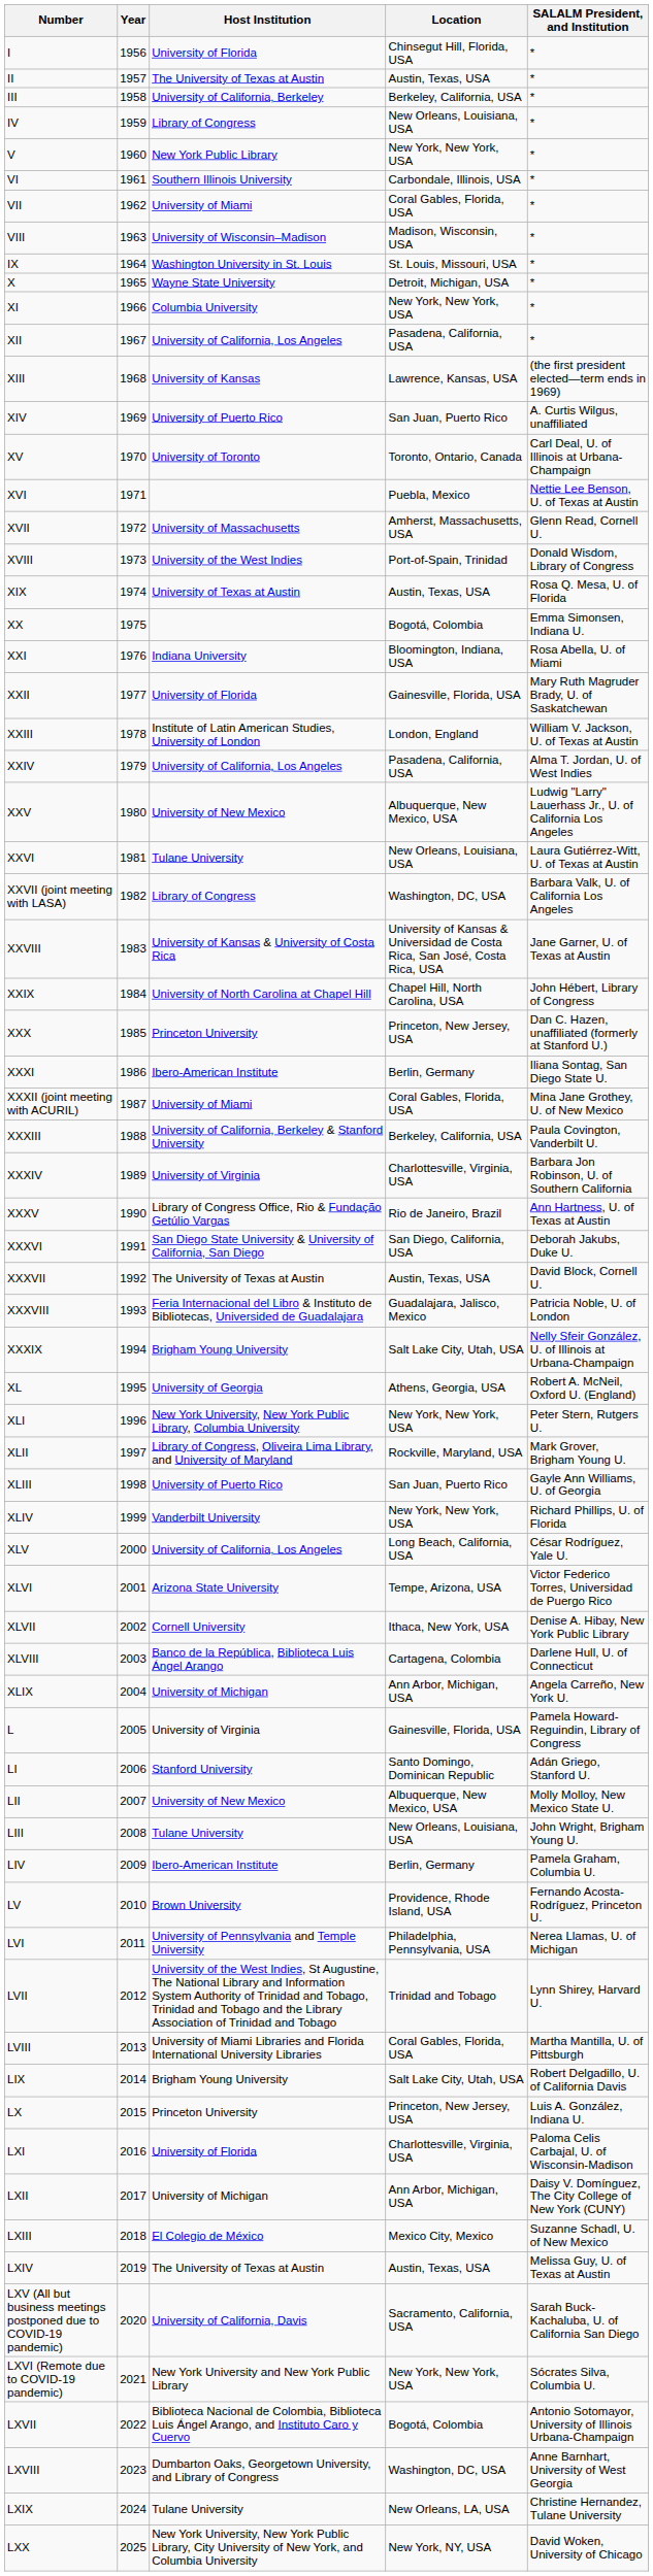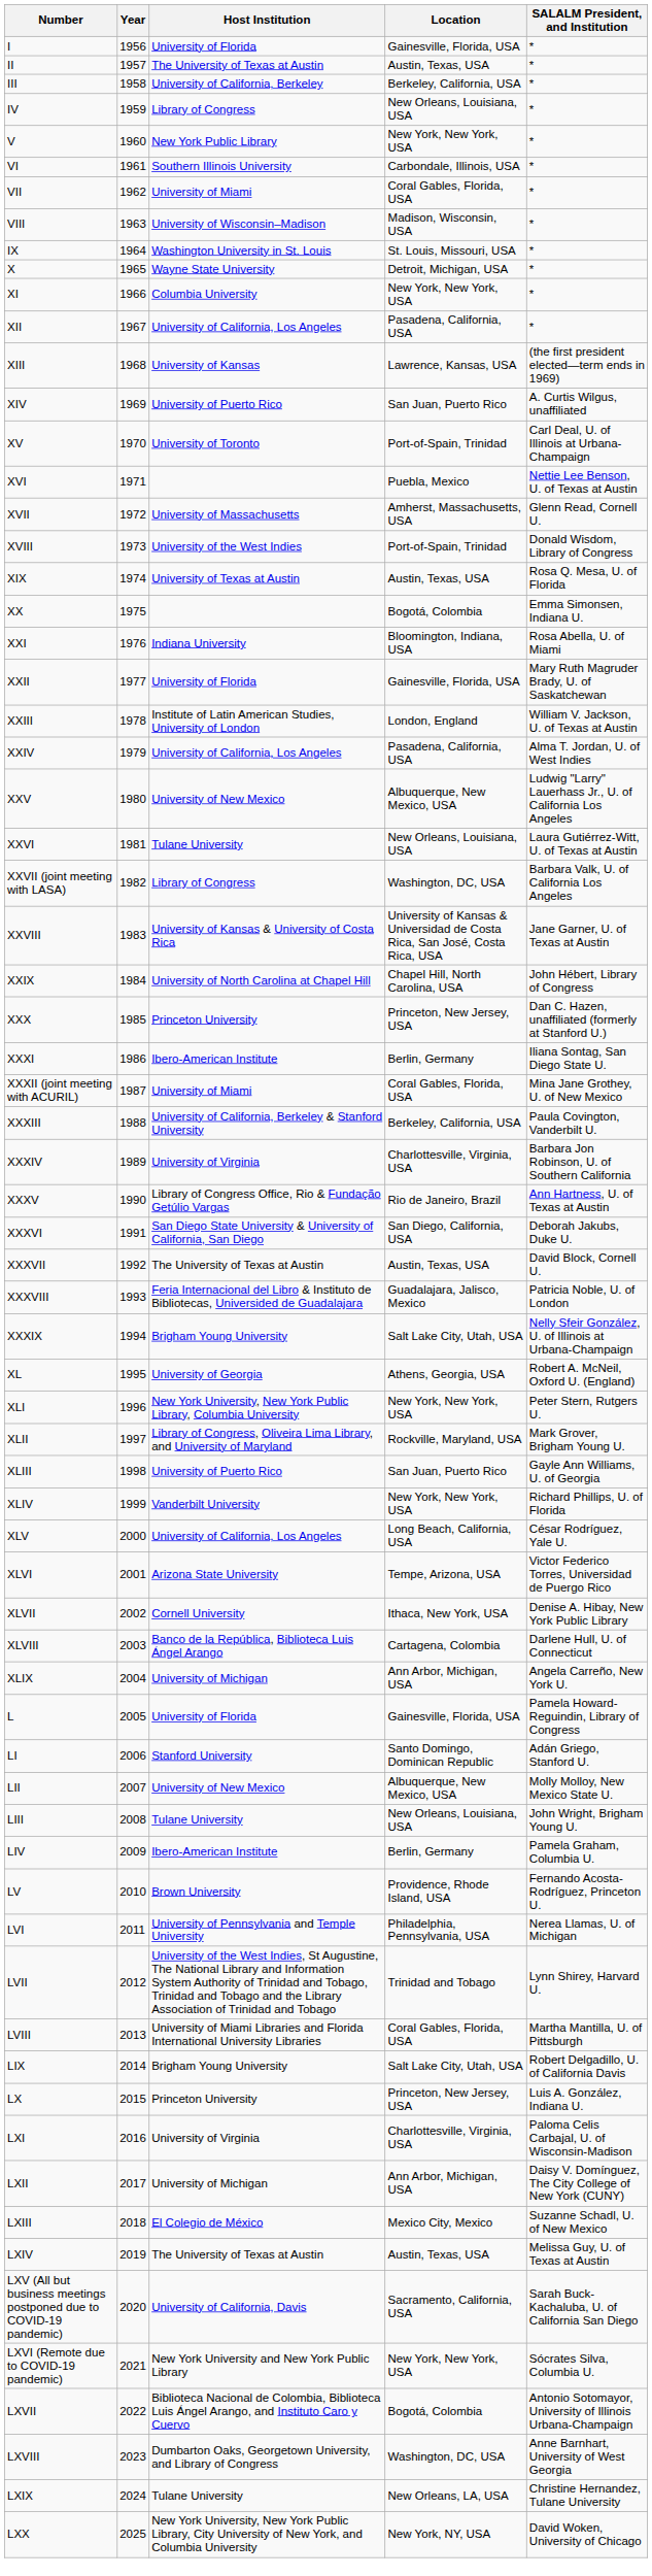 <table class="wikitable">
 <tr>
 <th>Number</th>
 <th>Year</th>
 <th>Host Institution</th>
 <th>Location</th>
 <th>SALALM President, and Institution</th>
 </tr>
 <tr>
 <td>I</td>
 <td>1956</td>
 <td><a href='#'>University of Florida</a></td>
-<td>Chinsegut Hill, Florida, USA</td>
+<td>Gainesville, Florida, USA</td>
 <td>*</td>
 </tr>
 <tr>
 <td>II</td>
 <td>1957</td>
 <td><a href='#'>The University of Texas at Austin</a></td>
 <td>Austin, Texas, USA</td>
 <td>*</td>
 </tr>
 <tr>
 <td>III</td>
 <td>1958</td>
 <td><a href='#'>University of California, Berkeley</a></td>
 <td>Berkeley, California, USA</td>
 <td>*</td>
 </tr>
 <tr>
 <td>IV</td>
 <td>1959</td>
 <td><a href='#'>Library of Congress</a></td>
 <td>New Orleans, Louisiana, USA</td>
 <td>*</td>
 </tr>
 <tr>
 <td>V</td>
 <td>1960</td>
 <td><a href='#'>New York Public Library</a></td>
 <td>New York, New York, USA</td>
 <td>*</td>
 </tr>
 <tr>
 <td>VI</td>
 <td>1961</td>
 <td><a href='#'>Southern Illinois University</a></td>
 <td>Carbondale, Illinois, USA</td>
 <td>*</td>
 </tr>
 <tr>
 <td>VII</td>
 <td>1962</td>
 <td><a href='#'>University of Miami</a></td>
 <td>Coral Gables, Florida, USA</td>
 <td>*</td>
 </tr>
 <tr>
 <td>VIII</td>
 <td>1963</td>
 <td><a href='#'>University of Wisconsin–Madison</a></td>
 <td>Madison, Wisconsin, USA</td>
 <td>*</td>
 </tr>
 <tr>
 <td>IX</td>
 <td>1964</td>
 <td><a href='#'>Washington University in St. Louis</a></td>
 <td>St. Louis, Missouri, USA</td>
 <td>*</td>
 </tr>
 <tr>
 <td>X</td>
 <td>1965</td>
 <td><a href='#'>Wayne State University</a></td>
 <td>Detroit, Michigan, USA</td>
 <td>*</td>
 </tr>
 <tr>
 <td>XI</td>
 <td>1966</td>
 <td><a href='#'>Columbia University</a></td>
 <td>New York, New York, USA</td>
 <td>*</td>
 </tr>
 <tr>
 <td>XII</td>
 <td>1967</td>
 <td><a href='#'>University of California, Los Angeles</a></td>
 <td>Pasadena, California, USA</td>
 <td>*</td>
 </tr>
 <tr>
 <td>XIII</td>
 <td>1968</td>
 <td><a href='#'>University of Kansas</a></td>
 <td>Lawrence, Kansas, USA</td>
 <td>(the first president elected—term ends in 1969)</td>
 </tr>
 <tr>
 <td>XIV</td>
 <td>1969</td>
 <td><a href='#'>University of Puerto Rico</a></td>
 <td>San Juan, Puerto Rico</td>
 <td>A. Curtis Wilgus, unaffiliated</td>
 </tr>
 <tr>
 <td>XV</td>
 <td>1970</td>
 <td><a href='#'>University of Toronto</a></td>
-<td>Toronto, Ontario, Canada</td>
+<td>Port-of-Spain, Trinidad</td>
 <td>Carl Deal, U. of Illinois at Urbana-Champaign</td>
 </tr>
 <tr>
 <td>XVI</td>
 <td>1971</td>
 <td></td>
 <td>Puebla, Mexico</td>
 <td><a href='#'>Nettie Lee Benson</a>, U. of Texas at Austin</td>
 </tr>
 <tr>
 <td>XVII</td>
 <td>1972</td>
 <td><a href='#'>University of Massachusetts</a></td>
 <td>Amherst, Massachusetts, USA</td>
 <td>Glenn Read, Cornell U.</td>
 </tr>
 <tr>
 <td>XVIII</td>
 <td>1973</td>
 <td><a href='#'>University of the West Indies</a></td>
 <td>Port-of-Spain, Trinidad</td>
 <td>Donald Wisdom, Library of Congress</td>
 </tr>
 <tr>
 <td>XIX</td>
 <td>1974</td>
 <td><a href='#'>University of Texas at Austin</a></td>
 <td>Austin, Texas, USA</td>
 <td>Rosa Q. Mesa, U. of Florida</td>
 </tr>
 <tr>
 <td>XX</td>
 <td>1975</td>
 <td></td>
 <td>Bogotá, Colombia</td>
 <td>Emma Simonsen, Indiana U.</td>
 </tr>
 <tr>
 <td>XXI</td>
 <td>1976</td>
 <td><a href='#'>Indiana University</a></td>
 <td>Bloomington, Indiana, USA</td>
 <td>Rosa Abella, U. of Miami</td>
 </tr>
 <tr>
 <td>XXII</td>
 <td>1977</td>
 <td><a href='#'>University of Florida</a></td>
 <td>Gainesville, Florida, USA</td>
 <td>Mary Ruth Magruder Brady, U. of Saskatchewan</td>
 </tr>
 <tr>
 <td>XXIII</td>
 <td>1978</td>
 <td>Institute of Latin American Studies, <a href='#'>University of London</a></td>
 <td>London, England</td>
 <td>William V. Jackson, U. of Texas at Austin</td>
 </tr>
 <tr>
 <td>XXIV</td>
 <td>1979</td>
 <td><a href='#'>University of California, Los Angeles</a></td>
 <td>Pasadena, California, USA</td>
 <td>Alma T. Jordan, U. of West Indies</td>
 </tr>
 <tr>
 <td>XXV</td>
 <td>1980</td>
 <td><a href='#'>University of New Mexico</a></td>
 <td>Albuquerque, New Mexico, USA</td>
 <td>Ludwig "Larry" Lauerhass Jr., U. of California Los Angeles</td>
 </tr>
 <tr>
 <td>XXVI</td>
 <td>1981</td>
 <td><a href='#'>Tulane University</a></td>
 <td>New Orleans, Louisiana, USA</td>
 <td>Laura Gutiérrez-Witt, U. of Texas at Austin</td>
 </tr>
 <tr>
 <td>XXVII (joint meeting with LASA)</td>
 <td>1982</td>
 <td><a href='#'>Library of Congress</a></td>
 <td>Washington, DC, USA</td>
 <td>Barbara Valk, U. of California Los Angeles</td>
 </tr>
 <tr>
 <td>XXVIII</td>
 <td>1983</td>
 <td><a href='#'>University of Kansas</a> & <a href='#'>University of Costa Rica</a></td>
 <td>University of Kansas & Universidad de Costa Rica, San José, Costa Rica, USA</td>
 <td>Jane Garner, U. of Texas at Austin</td>
 </tr>
 <tr>
 <td>XXIX</td>
 <td>1984</td>
 <td><a href='#'>University of North Carolina at Chapel Hill</a></td>
 <td>Chapel Hill, North Carolina, USA</td>
 <td>John Hébert, Library of Congress</td>
 </tr>
 <tr>
 <td>XXX</td>
 <td>1985</td>
 <td><a href='#'>Princeton University</a></td>
 <td>Princeton, New Jersey, USA</td>
 <td>Dan C. Hazen, unaffiliated (formerly at Stanford U.)</td>
 </tr>
 <tr>
 <td>XXXI</td>
 <td>1986</td>
 <td><a href='#'>Ibero-American Institute</a></td>
 <td>Berlin, Germany</td>
 <td>Iliana Sontag, San Diego State U.</td>
 </tr>
 <tr>
 <td>XXXII (joint meeting with ACURIL)</td>
 <td>1987</td>
 <td><a href='#'>University of Miami</a></td>
 <td>Coral Gables, Florida, USA</td>
 <td>Mina Jane Grothey, U. of New Mexico</td>
 </tr>
 <tr>
 <td>XXXIII</td>
 <td>1988</td>
 <td><a href='#'>University of California, Berkeley</a> & <a href='#'>Stanford University</a></td>
 <td>Berkeley, California, USA</td>
 <td>Paula Covington, Vanderbilt U.</td>
 </tr>
 <tr>
 <td>XXXIV</td>
 <td>1989</td>
 <td><a href='#'>University of Virginia</a></td>
 <td>Charlottesville, Virginia, USA</td>
 <td>Barbara Jon Robinson, U. of Southern California</td>
 </tr>
 <tr>
 <td>XXXV</td>
 <td>1990</td>
 <td>Library of Congress Office, Rio & <a href='#'>Fundação Getúlio Vargas</a></td>
 <td>Rio de Janeiro, Brazil</td>
 <td><a href='#'>Ann Hartness</a>, U. of Texas at Austin</td>
 </tr>
 <tr>
 <td>XXXVI</td>
 <td>1991</td>
 <td><a href='#'>San Diego State University</a> & <a href='#'>University of California, San Diego</a></td>
 <td>San Diego, California, USA</td>
 <td>Deborah Jakubs, Duke U.</td>
 </tr>
 <tr>
 <td>XXXVII</td>
 <td>1992</td>
 <td>The University of Texas at Austin</td>
 <td>Austin, Texas, USA</td>
 <td>David Block, Cornell U.</td>
 </tr>
 <tr>
 <td>XXXVIII</td>
 <td>1993</td>
 <td><a href='#'>Feria Internacional del Libro</a> & Instituto de Bibliotecas, <a href='#'>Universided de Guadalajara</a></td>
 <td>Guadalajara, Jalisco, Mexico</td>
 <td>Patricia Noble, U. of London</td>
 </tr>
 <tr>
 <td>XXXIX</td>
 <td>1994</td>
 <td><a href='#'>Brigham Young University</a></td>
 <td>Salt Lake City, Utah, USA</td>
 <td><a href='#'>Nelly Sfeir González</a>, U. of Illinois at Urbana-Champaign</td>
 </tr>
 <tr>
 <td>XL</td>
 <td>1995</td>
 <td><a href='#'>University of Georgia</a></td>
 <td>Athens, Georgia, USA</td>
 <td>Robert A. McNeil, Oxford U. (England)</td>
 </tr>
 <tr>
 <td>XLI</td>
 <td>1996</td>
 <td><a href='#'>New York University</a>, <a href='#'>New York Public Library</a>, <a href='#'>Columbia University</a></td>
 <td>New York, New York, USA</td>
 <td>Peter Stern, Rutgers U.</td>
 </tr>
 <tr>
 <td>XLII</td>
 <td>1997</td>
 <td><a href='#'>Library of Congress</a>, <a href='#'>Oliveira Lima Library</a>, and <a href='#'>University of Maryland</a></td>
 <td>Rockville, Maryland, USA</td>
 <td>Mark Grover, Brigham Young U.</td>
 </tr>
 <tr>
 <td>XLIII</td>
 <td>1998</td>
 <td><a href='#'>University of Puerto Rico</a></td>
 <td>San Juan, Puerto Rico</td>
 <td>Gayle Ann Williams, U. of Georgia</td>
 </tr>
 <tr>
 <td>XLIV</td>
 <td>1999</td>
 <td><a href='#'>Vanderbilt University</a></td>
 <td>New York, New York, USA</td>
 <td>Richard Phillips, U. of Florida</td>
 </tr>
 <tr>
 <td>XLV</td>
 <td>2000</td>
 <td><a href='#'>University of California, Los Angeles</a></td>
 <td>Long Beach, California, USA</td>
 <td>César Rodríguez, Yale U.</td>
 </tr>
 <tr>
 <td>XLVI</td>
 <td>2001</td>
 <td><a href='#'>Arizona State University</a></td>
 <td>Tempe, Arizona, USA</td>
 <td>Victor Federico Torres, Universidad de Puergo Rico</td>
 </tr>
 <tr>
 <td>XLVII</td>
 <td>2002</td>
 <td><a href='#'>Cornell University</a></td>
 <td>Ithaca, New York, USA</td>
 <td>Denise A. Hibay, New York Public Library</td>
 </tr>
 <tr>
 <td>XLVIII</td>
 <td>2003</td>
 <td><a href='#'>Banco de la República</a>, <a href='#'>Biblioteca Luis Ángel Arango</a></td>
 <td>Cartagena, Colombia</td>
 <td>Darlene Hull, U. of Connecticut</td>
 </tr>
 <tr>
 <td>XLIX</td>
 <td>2004</td>
 <td><a href='#'>University of Michigan</a></td>
 <td>Ann Arbor, Michigan, USA</td>
 <td>Angela Carreño, New York U.</td>
 </tr>
 <tr>
 <td>L</td>
 <td>2005</td>
-<td>University of Virginia</td>
+<td><a href='#'>University of Florida</a></td>
 <td>Gainesville, Florida, USA</td>
 <td>Pamela Howard-Reguindin, Library of Congress</td>
 </tr>
 <tr>
 <td>LI</td>
 <td>2006</td>
 <td><a href='#'>Stanford University</a></td>
 <td>Santo Domingo, Dominican Republic</td>
 <td>Adán Griego, Stanford U.</td>
 </tr>
 <tr>
 <td>LII</td>
 <td>2007</td>
 <td><a href='#'>University of New Mexico</a></td>
 <td>Albuquerque, New Mexico, USA</td>
 <td>Molly Molloy, New Mexico State U.</td>
 </tr>
 <tr>
 <td>LIII</td>
 <td>2008</td>
 <td><a href='#'>Tulane University</a></td>
 <td>New Orleans, Louisiana, USA</td>
 <td>John Wright, Brigham Young U.</td>
 </tr>
 <tr>
 <td>LIV</td>
 <td>2009</td>
 <td><a href='#'>Ibero-American Institute</a></td>
 <td>Berlin, Germany</td>
 <td>Pamela Graham, Columbia U.</td>
 </tr>
 <tr>
 <td>LV</td>
 <td>2010</td>
 <td><a href='#'>Brown University</a></td>
 <td>Providence, Rhode Island, USA</td>
 <td>Fernando Acosta-Rodríguez, Princeton U.</td>
 </tr>
 <tr>
 <td>LVI</td>
 <td>2011</td>
 <td><a href='#'>University of Pennsylvania</a> and <a href='#'>Temple University</a></td>
 <td>Philadelphia, Pennsylvania, USA</td>
 <td>Nerea Llamas, U. of Michigan</td>
 </tr>
 <tr>
 <td>LVII</td>
 <td>2012</td>
 <td><a href='#'>University of the West Indies</a>, St Augustine, The National Library and Information System Authority of Trinidad and Tobago, Trinidad and Tobago and the Library Association of Trinidad and Tobago</td>
 <td>Trinidad and Tobago</td>
 <td>Lynn Shirey, Harvard U.</td>
 </tr>
 <tr>
 <td>LVIII</td>
 <td>2013</td>
 <td>University of Miami Libraries and Florida International University Libraries</td>
 <td>Coral Gables, Florida, USA</td>
 <td>Martha Mantilla, U. of Pittsburgh</td>
 </tr>
 <tr>
 <td>LIX</td>
 <td>2014</td>
 <td>Brigham Young University</td>
 <td>Salt Lake City, Utah, USA</td>
 <td>Robert Delgadillo, U. of California Davis</td>
 </tr>
 <tr>
 <td>LX</td>
 <td>2015</td>
 <td>Princeton University</td>
 <td>Princeton, New Jersey, USA</td>
 <td>Luis A. González, Indiana U.</td>
 </tr>
 <tr>
 <td>LXI</td>
 <td>2016</td>
-<td><a href='#'>University of Florida</a></td>
+<td>University of Virginia</td>
 <td>Charlottesville, Virginia, USA</td>
 <td>Paloma Celis Carbajal, U. of Wisconsin-Madison</td>
 </tr>
 <tr>
 <td>LXII</td>
 <td>2017</td>
 <td>University of Michigan</td>
 <td>Ann Arbor, Michigan, USA</td>
 <td>Daisy V. Domínguez, The City College of New York (CUNY)</td>
 </tr>
 <tr>
 <td>LXIII</td>
 <td>2018</td>
 <td><a href='#'>El Colegio de México</a></td>
 <td>Mexico City, Mexico</td>
 <td>Suzanne Schadl, U. of New Mexico</td>
 </tr>
 <tr>
 <td>LXIV</td>
 <td>2019</td>
 <td>The University of Texas at Austin</td>
 <td>Austin, Texas, USA</td>
 <td>Melissa Guy, U. of Texas at Austin</td>
 </tr>
 <tr>
 <td>LXV (All but business meetings postponed due to COVID-19 pandemic)</td>
 <td>2020</td>
 <td><a href='#'>University of California, Davis</a></td>
 <td>Sacramento, California, USA</td>
 <td>Sarah Buck-Kachaluba, U. of California San Diego</td>
 </tr>
 <tr>
 <td>LXVI (Remote due to COVID-19 pandemic)</td>
 <td>2021</td>
 <td>New York University and New York Public Library</td>
 <td>New York, New York, USA</td>
 <td>Sócrates Silva, Columbia U.</td>
 </tr>
 <tr>
 <td>LXVII</td>
 <td>2022</td>
 <td>Biblioteca Nacional de Colombia, Biblioteca Luis Ángel Arango, and <a href='#'>Instituto Caro y Cuervo</a></td>
 <td>Bogotá, Colombia</td>
 <td>Antonio Sotomayor, University of Illinois Urbana-Champaign</td>
 </tr>
 <tr>
 <td>LXVIII</td>
 <td>2023</td>
 <td>Dumbarton Oaks, Georgetown University, and Library of Congress</td>
 <td>Washington, DC, USA</td>
 <td>Anne Barnhart, University of West Georgia</td>
 </tr>
 <tr>
 <td>LXIX</td>
 <td>2024</td>
 <td>Tulane University</td>
 <td>New Orleans, LA, USA</td>
 <td>Christine Hernandez, Tulane University</td>
 </tr>
 <tr>
 <td>LXX</td>
 <td>2025</td>
 <td>New York University, New York Public Library, City University of New York, and Columbia University</td>
 <td>New York, NY, USA</td>
 <td>David Woken, University of Chicago</td>
 </tr>
 </table>
